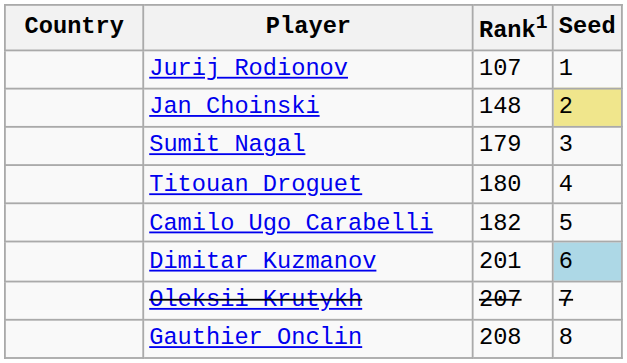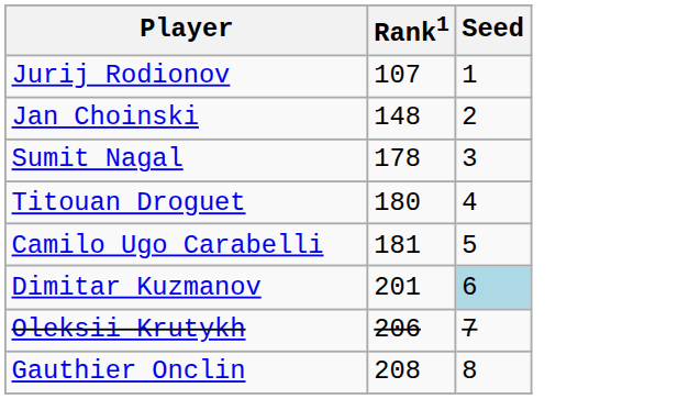 <table class="sortable wikitable">
 <tr>
-<th width="70">Country</th>
 <th width="175">Player</th>
 <th>Rank<sup>1</sup></th>
 <th>Seed</th>
 </tr>
 <tr>
-<td></td>
 <td><a href='#'>Jurij Rodionov</a></td>
 <td>107</td>
 <td>1</td>
 </tr>
 <tr>
-<td></td>
 <td><a href='#'>Jan Choinski</a></td>
 <td>148</td>
-<td style="background: khaki;">2</td>
+<td>2</td>
 </tr>
 <tr>
-<td></td>
 <td><a href='#'>Sumit Nagal</a></td>
-<td>179</td>
+<td>178</td>
 <td>3</td>
 </tr>
 <tr>
-<td></td>
 <td><a href='#'>Titouan Droguet</a></td>
 <td>180</td>
 <td>4</td>
 </tr>
 <tr>
-<td></td>
 <td><a href='#'>Camilo Ugo Carabelli</a></td>
-<td>182</td>
+<td>181</td>
 <td>5</td>
 </tr>
 <tr>
-<td></td>
 <td><a href='#'>Dimitar Kuzmanov</a></td>
 <td>201</td>
 <td style="background: lightblue;">6</td>
 </tr>
 <tr>
-<td><s></s></td>
 <td><s><a href='#'>Oleksii Krutykh</a></s></td>
-<td><s>207</s></td>
+<td><s>206</s></td>
 <td><s>7</s></td>
 </tr>
 <tr>
-<td></td>
 <td><a href='#'>Gauthier Onclin</a></td>
 <td>208</td>
 <td>8</td>
 </tr>
 </table>
